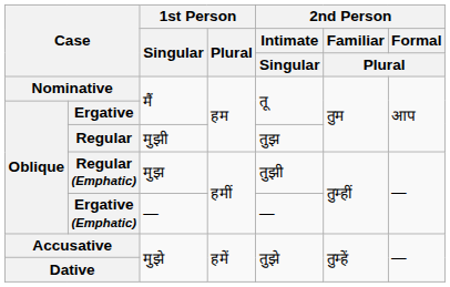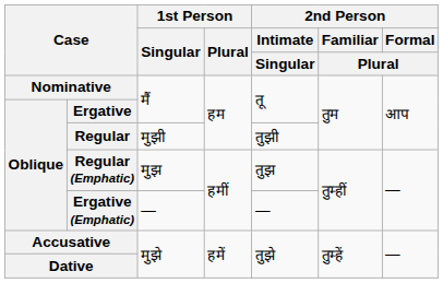 <table class="wikitable">
 <tr>
 <th colspan="2" rowspan="3">Case</th>
 <th colspan="2">1st Person</th>
 <th colspan="3">2nd Person</th>
 </tr>
 <tr>
 <th rowspan="2">Singular</th>
 <th rowspan="2">Plural</th>
 <th>Intimate</th>
 <th>Familiar</th>
 <th>Formal</th>
 </tr>
 <tr>
 <th>Singular</th>
 <th colspan="2">Plural</th>
 </tr>
 <tr>
 <th colspan="2">Nominative</th>
 <td rowspan="2">मैं<br></td>
 <td rowspan="3">हम<br></td>
 <td rowspan="2">तू<br></td>
 <td rowspan="3">तुम<br></td>
 <td rowspan="3">आप<br></td>
 </tr>
 <tr>
 <th rowspan="4">Oblique</th>
 <th>Ergative</th>
 </tr>
 <tr>
 <th>Regular</th>
 <td>मुझी<br></td>
-<td>तुझ<br></td>
+<td>तुझी<br></td>
 </tr>
 <tr>
 <th>Regular<br><em><small>(Emphatic)</small></em></th>
 <td>मुझ<br></td>
 <td rowspan="2">हमीं<br></td>
-<td>तुझी<br></td>
+<td>तुझ<br></td>
 <td rowspan="2">तुम्हीं<br></td>
 <td rowspan="2">—</td>
 </tr>
 <tr>
 <th>Ergative<br><em><small>(Emphatic)</small></em></th>
 <td>—</td>
 <td>—</td>
 </tr>
 <tr>
 <th colspan="2">Accusative</th>
 <td rowspan="2">मुझे<br></td>
 <td rowspan="2">हमें<br></td>
 <td rowspan="2">तुझे<br></td>
 <td rowspan="2">तुम्हें<br></td>
 <td rowspan="2">—</td>
 </tr>
 <tr>
 <th colspan="2">Dative</th>
 </tr>
 </table>
